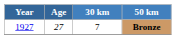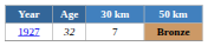 <table class="wikitable" style="font-size:95%; text-align:center; border:grey solid 1px; border-collapse:collapse; background:#ffffff;">
 <tr>
 <th style="background-color:#369; color:white; width:60px;"> Year </th>
 <th style="background-color:#369; color:white; width:40px;"> Age </th>
 <th style="background-color:#4180be; color:white; width:75px;"> 30 km </th>
 <th style="background-color:#4180be; color:white; width:75px;"> 50 km </th>
 </tr>
 <tr>
 <td><a href='#'>1927</a></td>
-<td><em>27</em></td>
+<td><em>32</em></td>
 <td>7</td>
 <td bgcolor="cc9966"><strong>Bronze</strong></td>
 </tr>
 <tr>
 </tr>
 </table>
